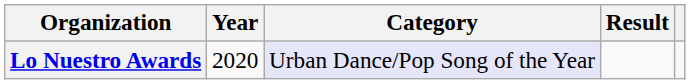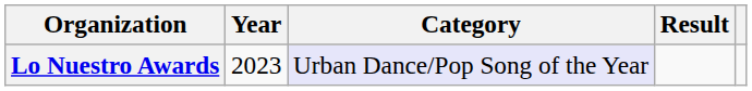 <table class="wikitable sortable plainrowheaders" style="border:none; margin:0;">
 <tr>
 <th scope="col">Organization</th>
 <th scope="col">Year</th>
 <th scope="col">Category</th>
 <th scope="col">Result</th>
 <th class="unsortable" scope="col"></th>
 </tr>
 <tr>
 <th scope="row"><a href='#'>Lo Nuestro Awards</a></th>
-<td>2020</td>
+<td>2023</td>
 <td style="background: lavender;">Urban Dance/Pop Song of the Year</td>
 <td></td>
 <td style="text-align:center;"></td>
 </tr>
 <tr>
 </tr>
 </table>
